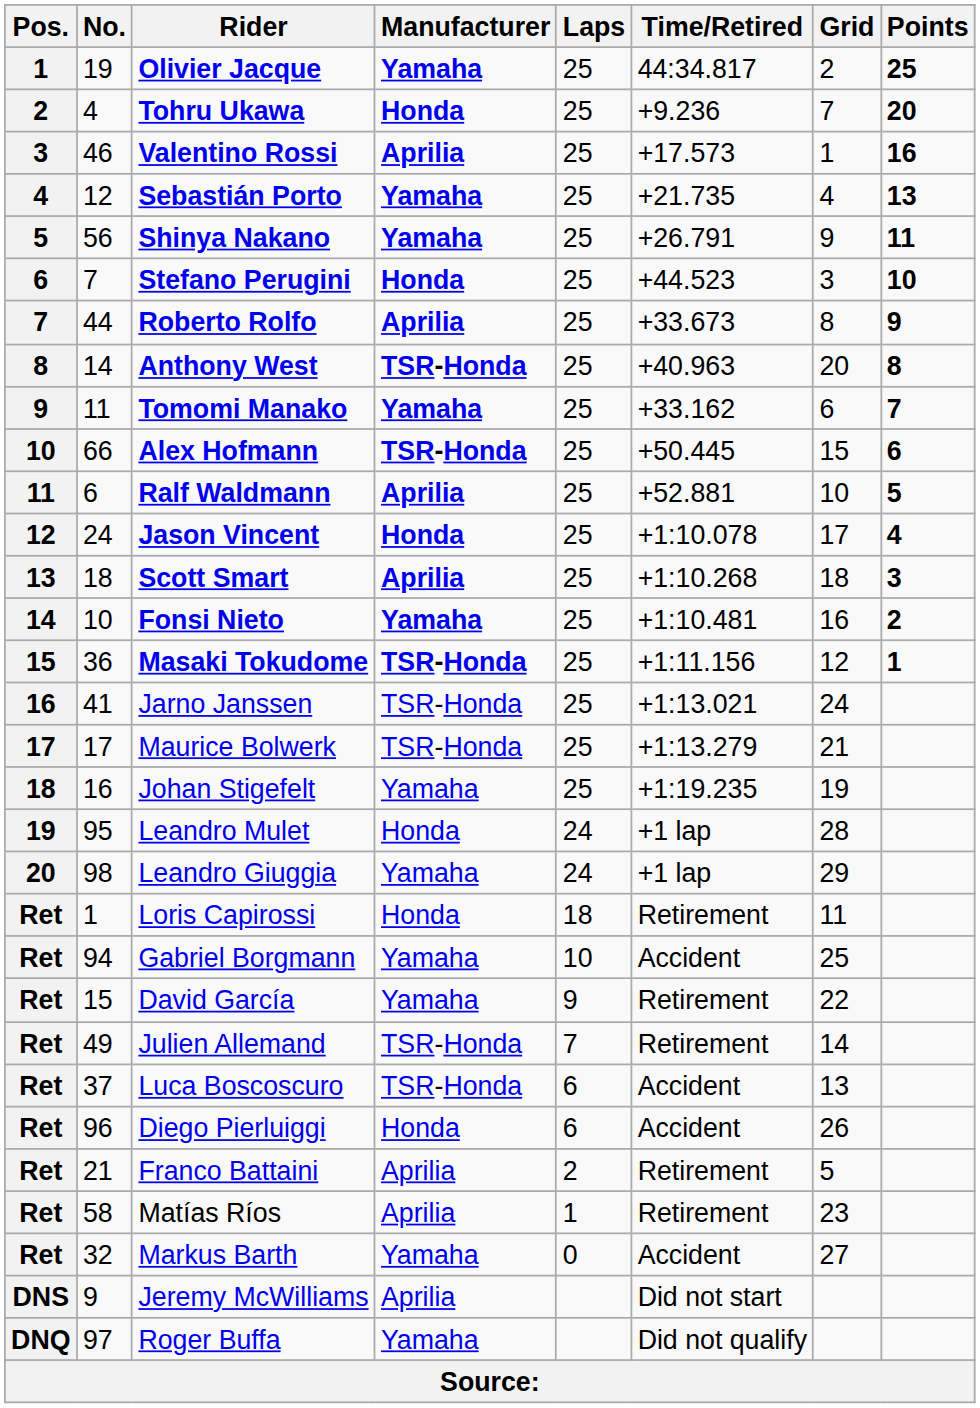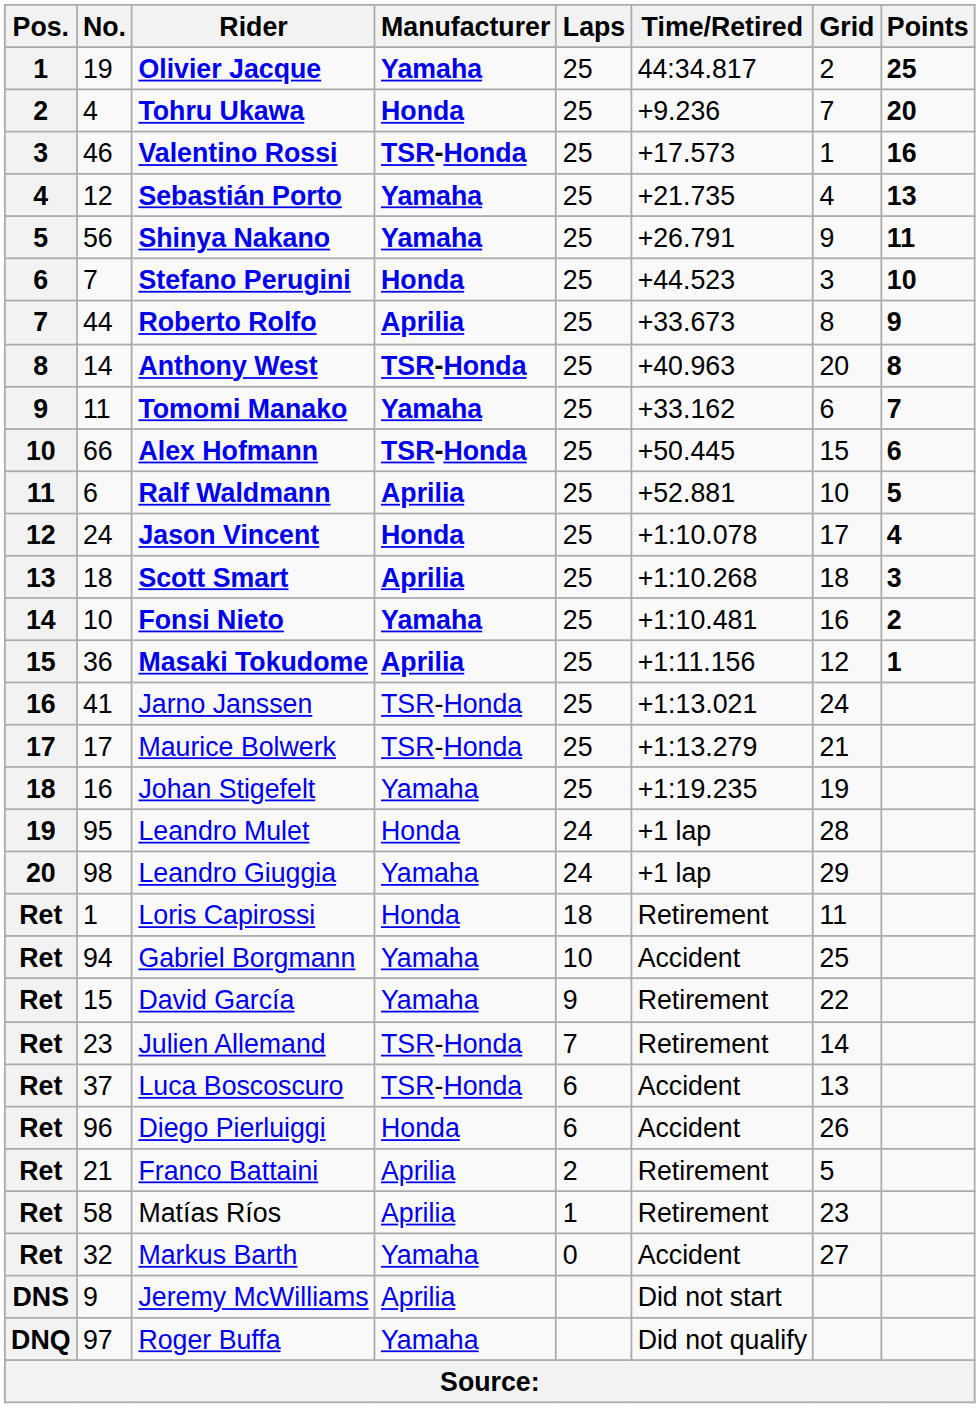 <table class="wikitable" style="font-size: 95%;">
 <tr>
 <th>Pos.</th>
 <th>No.</th>
 <th>Rider</th>
 <th>Manufacturer</th>
 <th>Laps</th>
 <th>Time/Retired</th>
 <th>Grid</th>
 <th>Points</th>
 </tr>
 <tr>
 <th>1</th>
 <td>19</td>
 <td> <strong><a href='#'>Olivier Jacque</a></strong></td>
 <td><strong><a href='#'>Yamaha</a></strong></td>
 <td>25</td>
 <td>44:34.817</td>
 <td>2</td>
 <td><strong>25</strong></td>
 </tr>
 <tr>
 <th>2</th>
 <td>4</td>
 <td> <strong><a href='#'>Tohru Ukawa</a></strong></td>
 <td><strong><a href='#'>Honda</a></strong></td>
 <td>25</td>
 <td>+9.236</td>
 <td>7</td>
 <td><strong>20</strong></td>
 </tr>
 <tr>
 <th>3</th>
 <td>46</td>
 <td> <strong><a href='#'>Valentino Rossi</a></strong></td>
-<td><strong><a href='#'>Aprilia</a></strong></td>
+<td><strong><a href='#'>TSR</a>-<a href='#'>Honda</a></strong></td>
 <td>25</td>
 <td>+17.573</td>
 <td>1</td>
 <td><strong>16</strong></td>
 </tr>
 <tr>
 <th>4</th>
 <td>12</td>
 <td> <strong><a href='#'>Sebastián Porto</a></strong></td>
 <td><strong><a href='#'>Yamaha</a></strong></td>
 <td>25</td>
 <td>+21.735</td>
 <td>4</td>
 <td><strong>13</strong></td>
 </tr>
 <tr>
 <th>5</th>
 <td>56</td>
 <td> <strong><a href='#'>Shinya Nakano</a></strong></td>
 <td><strong><a href='#'>Yamaha</a></strong></td>
 <td>25</td>
 <td>+26.791</td>
 <td>9</td>
 <td><strong>11</strong></td>
 </tr>
 <tr>
 <th>6</th>
 <td>7</td>
 <td> <strong><a href='#'>Stefano Perugini</a></strong></td>
 <td><strong><a href='#'>Honda</a></strong></td>
 <td>25</td>
 <td>+44.523</td>
 <td>3</td>
 <td><strong>10</strong></td>
 </tr>
 <tr>
 <th>7</th>
 <td>44</td>
 <td> <strong><a href='#'>Roberto Rolfo</a></strong></td>
 <td><strong><a href='#'>Aprilia</a></strong></td>
 <td>25</td>
 <td>+33.673</td>
 <td>8</td>
 <td><strong>9</strong></td>
 </tr>
 <tr>
 <th>8</th>
 <td>14</td>
 <td> <strong><a href='#'>Anthony West</a></strong></td>
 <td><strong><a href='#'>TSR</a>-<a href='#'>Honda</a></strong></td>
 <td>25</td>
 <td>+40.963</td>
 <td>20</td>
 <td><strong>8</strong></td>
 </tr>
 <tr>
 <th>9</th>
 <td>11</td>
 <td> <strong><a href='#'>Tomomi Manako</a></strong></td>
 <td><strong><a href='#'>Yamaha</a></strong></td>
 <td>25</td>
 <td>+33.162</td>
 <td>6</td>
 <td><strong>7</strong></td>
 </tr>
 <tr>
 <th>10</th>
 <td>66</td>
 <td> <strong><a href='#'>Alex Hofmann</a></strong></td>
 <td><strong><a href='#'>TSR</a>-<a href='#'>Honda</a></strong></td>
 <td>25</td>
 <td>+50.445</td>
 <td>15</td>
 <td><strong>6</strong></td>
 </tr>
 <tr>
 <th>11</th>
 <td>6</td>
 <td> <strong><a href='#'>Ralf Waldmann</a></strong></td>
 <td><strong><a href='#'>Aprilia</a></strong></td>
 <td>25</td>
 <td>+52.881</td>
 <td>10</td>
 <td><strong>5</strong></td>
 </tr>
 <tr>
 <th>12</th>
 <td>24</td>
 <td> <strong><a href='#'>Jason Vincent</a></strong></td>
 <td><strong><a href='#'>Honda</a></strong></td>
 <td>25</td>
 <td>+1:10.078</td>
 <td>17</td>
 <td><strong>4</strong></td>
 </tr>
 <tr>
 <th>13</th>
 <td>18</td>
 <td> <strong><a href='#'>Scott Smart</a></strong></td>
 <td><strong><a href='#'>Aprilia</a></strong></td>
 <td>25</td>
 <td>+1:10.268</td>
 <td>18</td>
 <td><strong>3</strong></td>
 </tr>
 <tr>
 <th>14</th>
 <td>10</td>
 <td> <strong><a href='#'>Fonsi Nieto</a></strong></td>
 <td><strong><a href='#'>Yamaha</a></strong></td>
 <td>25</td>
 <td>+1:10.481</td>
 <td>16</td>
 <td><strong>2</strong></td>
 </tr>
 <tr>
 <th>15</th>
 <td>36</td>
 <td> <strong><a href='#'>Masaki Tokudome</a></strong></td>
-<td><strong><a href='#'>TSR</a>-<a href='#'>Honda</a></strong></td>
+<td><strong><a href='#'>Aprilia</a></strong></td>
 <td>25</td>
 <td>+1:11.156</td>
 <td>12</td>
 <td><strong>1</strong></td>
 </tr>
 <tr>
 <th>16</th>
 <td>41</td>
 <td> <a href='#'>Jarno Janssen</a></td>
 <td><a href='#'>TSR</a>-<a href='#'>Honda</a></td>
 <td>25</td>
 <td>+1:13.021</td>
 <td>24</td>
 <td></td>
 </tr>
 <tr>
 <th>17</th>
 <td>17</td>
 <td> <a href='#'>Maurice Bolwerk</a></td>
 <td><a href='#'>TSR</a>-<a href='#'>Honda</a></td>
 <td>25</td>
 <td>+1:13.279</td>
 <td>21</td>
 <td></td>
 </tr>
 <tr>
 <th>18</th>
 <td>16</td>
 <td> <a href='#'>Johan Stigefelt</a></td>
 <td><a href='#'>Yamaha</a></td>
 <td>25</td>
 <td>+1:19.235</td>
 <td>19</td>
 <td></td>
 </tr>
 <tr>
 <th>19</th>
 <td>95</td>
 <td> <a href='#'>Leandro Mulet</a></td>
 <td><a href='#'>Honda</a></td>
 <td>24</td>
 <td>+1 lap</td>
 <td>28</td>
 <td></td>
 </tr>
 <tr>
 <th>20</th>
 <td>98</td>
 <td> <a href='#'>Leandro Giuggia</a></td>
 <td><a href='#'>Yamaha</a></td>
 <td>24</td>
 <td>+1 lap</td>
 <td>29</td>
 <td></td>
 </tr>
 <tr>
 <th>Ret</th>
 <td>1</td>
 <td> <a href='#'>Loris Capirossi</a></td>
 <td><a href='#'>Honda</a></td>
 <td>18</td>
 <td>Retirement</td>
 <td>11</td>
 <td></td>
 </tr>
 <tr>
 <th>Ret</th>
 <td>94</td>
 <td> <a href='#'>Gabriel Borgmann</a></td>
 <td><a href='#'>Yamaha</a></td>
 <td>10</td>
 <td>Accident</td>
 <td>25</td>
 <td></td>
 </tr>
 <tr>
 <th>Ret</th>
 <td>15</td>
 <td> <a href='#'>David García</a></td>
 <td><a href='#'>Yamaha</a></td>
 <td>9</td>
 <td>Retirement</td>
 <td>22</td>
 <td></td>
 </tr>
 <tr>
 <th>Ret</th>
-<td>49</td>
+<td>23</td>
 <td> <a href='#'>Julien Allemand</a></td>
 <td><a href='#'>TSR</a>-<a href='#'>Honda</a></td>
 <td>7</td>
 <td>Retirement</td>
 <td>14</td>
 <td></td>
 </tr>
 <tr>
 <th>Ret</th>
 <td>37</td>
 <td> <a href='#'>Luca Boscoscuro</a></td>
 <td><a href='#'>TSR</a>-<a href='#'>Honda</a></td>
 <td>6</td>
 <td>Accident</td>
 <td>13</td>
 <td></td>
 </tr>
 <tr>
 <th>Ret</th>
 <td>96</td>
 <td> <a href='#'>Diego Pierluiggi</a></td>
 <td><a href='#'>Honda</a></td>
 <td>6</td>
 <td>Accident</td>
 <td>26</td>
 <td></td>
 </tr>
 <tr>
 <th>Ret</th>
 <td>21</td>
 <td> <a href='#'>Franco Battaini</a></td>
 <td><a href='#'>Aprilia</a></td>
 <td>2</td>
 <td>Retirement</td>
 <td>5</td>
 <td></td>
 </tr>
 <tr>
 <th>Ret</th>
 <td>58</td>
 <td> Matías Ríos</td>
 <td><a href='#'>Aprilia</a></td>
 <td>1</td>
 <td>Retirement</td>
 <td>23</td>
 <td></td>
 </tr>
 <tr>
 <th>Ret</th>
 <td>32</td>
 <td> <a href='#'>Markus Barth</a></td>
 <td><a href='#'>Yamaha</a></td>
 <td>0</td>
 <td>Accident</td>
 <td>27</td>
 <td></td>
 </tr>
 <tr>
 <th>DNS</th>
 <td>9</td>
 <td> <a href='#'>Jeremy McWilliams</a></td>
 <td><a href='#'>Aprilia</a></td>
 <td></td>
 <td>Did not start</td>
 <td></td>
 <td></td>
 </tr>
 <tr>
 <th>DNQ</th>
 <td>97</td>
 <td> <a href='#'>Roger Buffa</a></td>
 <td><a href='#'>Yamaha</a></td>
 <td></td>
 <td>Did not qualify</td>
 <td></td>
 <td></td>
 </tr>
 <tr>
 <th colspan=8>Source: </th>
 </tr>
 </table>
